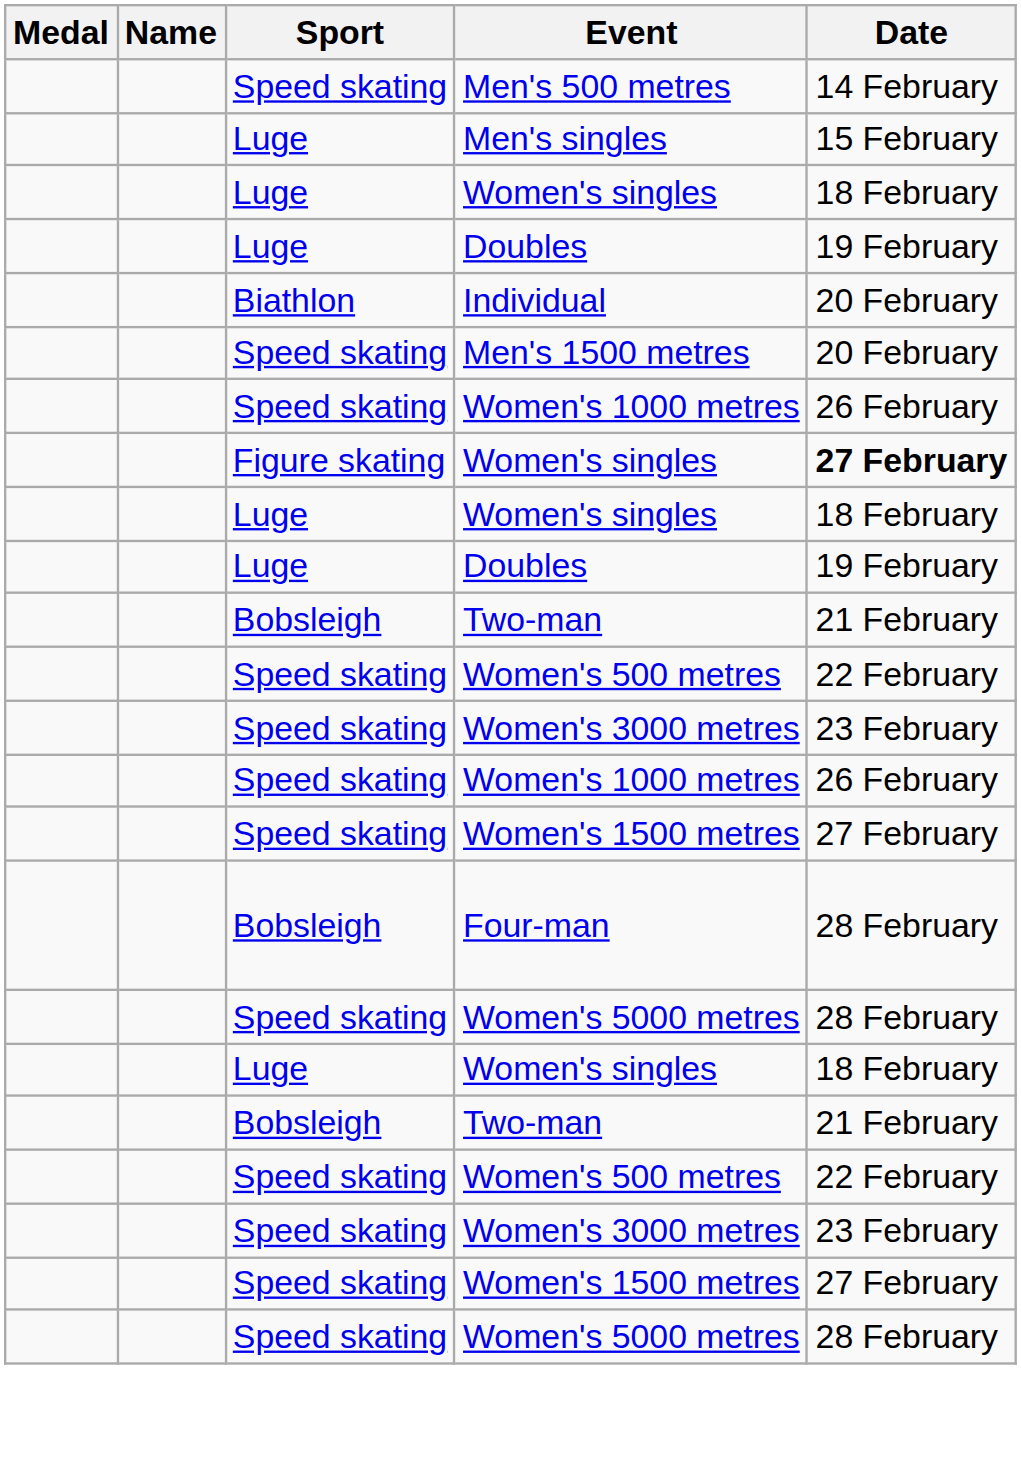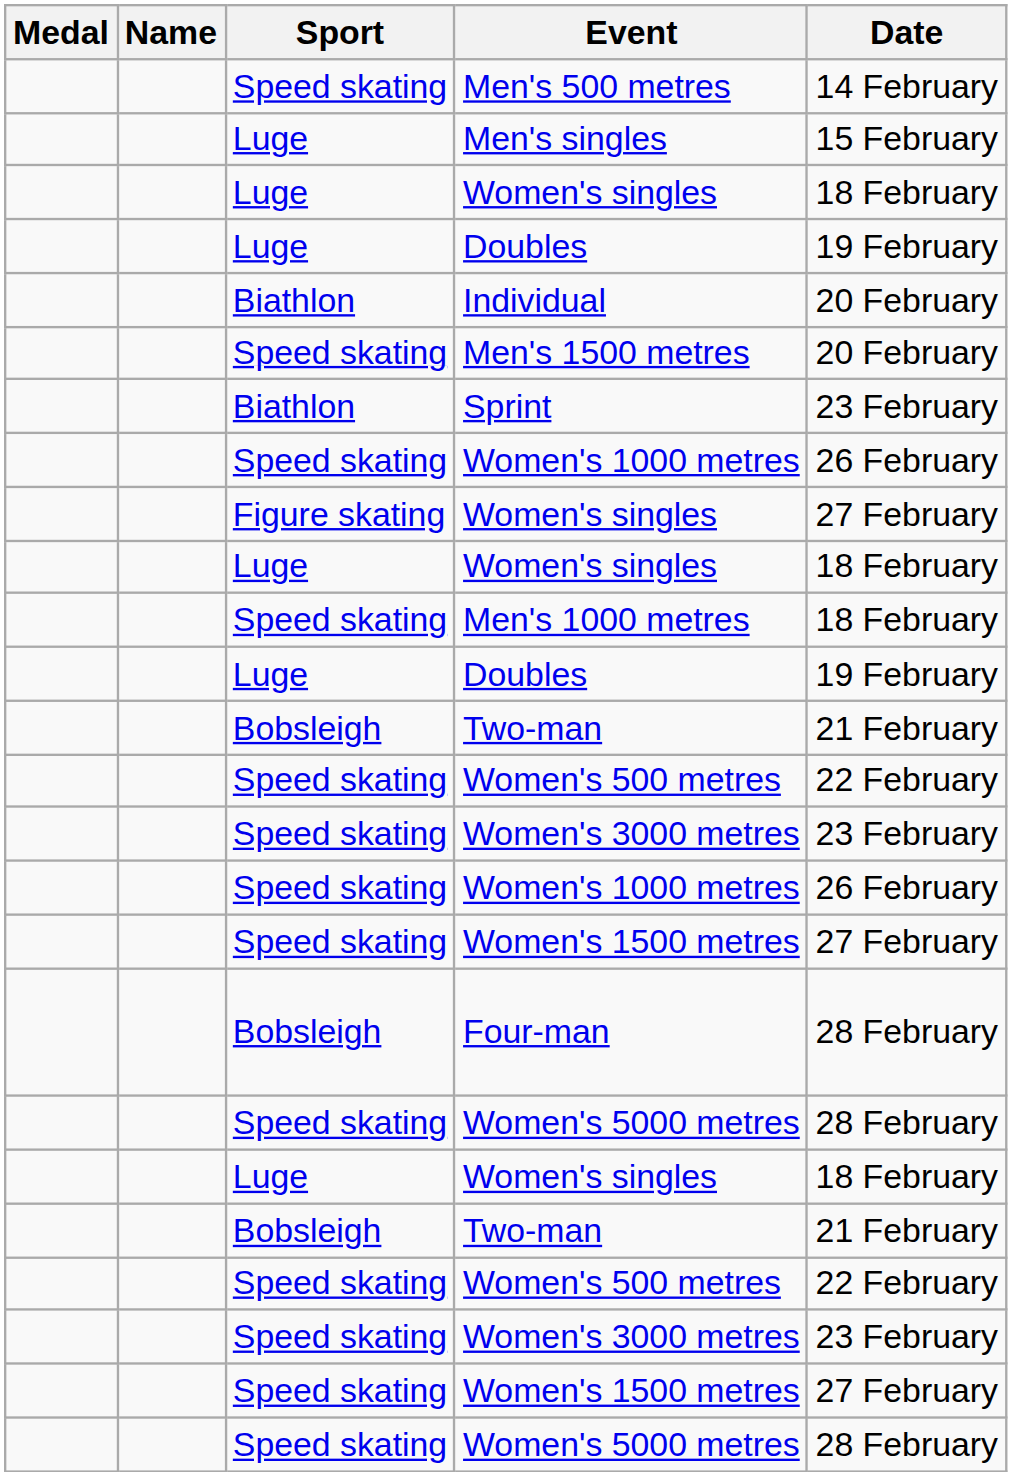 <table class="wikitable sortable" style="font-size:90%">
 <tr>
 <th>Medal</th>
 <th>Name</th>
 <th>Sport</th>
 <th>Event</th>
 <th>Date</th>
 </tr>
 <tr>
 <td></td>
 <td></td>
 <td><a href='#'>Speed skating</a></td>
 <td><a href='#'>Men's 500 metres</a></td>
 <td>14 February</td>
 </tr>
 <tr>
 <td></td>
 <td></td>
 <td><a href='#'>Luge</a></td>
 <td><a href='#'>Men's singles</a></td>
 <td>15 February</td>
 </tr>
 <tr>
 <td></td>
 <td></td>
 <td><a href='#'>Luge</a></td>
 <td><a href='#'>Women's singles</a></td>
 <td>18 February</td>
 </tr>
 <tr>
 <td></td>
 <td> <br> </td>
 <td><a href='#'>Luge</a></td>
 <td><a href='#'>Doubles</a></td>
 <td>19 February</td>
 </tr>
 <tr>
 <td></td>
 <td></td>
 <td><a href='#'>Biathlon</a></td>
 <td><a href='#'>Individual</a></td>
 <td>20 February</td>
 </tr>
 <tr>
 <td></td>
 <td></td>
 <td><a href='#'>Speed skating</a></td>
 <td><a href='#'>Men's 1500 metres</a></td>
 <td>20 February</td>
 </tr>
 <tr>
 <td></td>
 <td></td>
+<td><a href='#'>Biathlon</a></td>
+<td><a href='#'>Sprint</a></td>
+<td>23 February</td>
+</tr>
+<tr>
+<td></td>
+<td></td>
 <td><a href='#'>Speed skating</a></td>
 <td><a href='#'>Women's 1000 metres</a></td>
 <td>26 February</td>
 </tr>
 <tr>
 <td></td>
 <td></td>
 <td><a href='#'>Figure skating</a></td>
 <td><a href='#'>Women's singles</a></td>
-<td><strong>27 February</strong></td>
+<td>27 February</td>
 </tr>
 <tr>
 <td></td>
 <td></td>
 <td><a href='#'>Luge</a></td>
 <td><a href='#'>Women's singles</a></td>
+<td>18 February</td>
+</tr>
+<tr>
+<td></td>
+<td></td>
+<td><a href='#'>Speed skating</a></td>
+<td><a href='#'>Men's 1000 metres</a></td>
 <td>18 February</td>
 </tr>
 <tr>
 <td></td>
 <td> <br> </td>
 <td><a href='#'>Luge</a></td>
 <td><a href='#'>Doubles</a></td>
 <td>19 February</td>
 </tr>
 <tr>
 <td></td>
 <td> <br> </td>
 <td><a href='#'>Bobsleigh</a></td>
 <td><a href='#'>Two-man</a></td>
 <td>21 February</td>
 </tr>
 <tr>
 <td></td>
 <td></td>
 <td><a href='#'>Speed skating</a></td>
 <td><a href='#'>Women's 500 metres</a></td>
 <td>22 February</td>
 </tr>
 <tr>
 <td></td>
 <td></td>
 <td><a href='#'>Speed skating</a></td>
 <td><a href='#'>Women's 3000 metres</a></td>
 <td>23 February</td>
 </tr>
 <tr>
 <td></td>
 <td></td>
 <td><a href='#'>Speed skating</a></td>
 <td><a href='#'>Women's 1000 metres</a></td>
 <td>26 February</td>
 </tr>
 <tr>
 <td></td>
 <td></td>
 <td><a href='#'>Speed skating</a></td>
 <td><a href='#'>Women's 1500 metres</a></td>
 <td>27 February</td>
 </tr>
 <tr>
 <td></td>
 <td> <br>  <br>  <br> </td>
 <td><a href='#'>Bobsleigh</a></td>
 <td><a href='#'>Four-man</a></td>
 <td>28 February</td>
 </tr>
 <tr>
 <td></td>
 <td></td>
 <td><a href='#'>Speed skating</a></td>
 <td><a href='#'>Women's 5000 metres</a></td>
 <td>28 February</td>
 </tr>
 <tr>
 <td></td>
 <td></td>
 <td><a href='#'>Luge</a></td>
 <td><a href='#'>Women's singles</a></td>
 <td>18 February</td>
 </tr>
 <tr>
 <td></td>
 <td> <br> </td>
 <td><a href='#'>Bobsleigh</a></td>
 <td><a href='#'>Two-man</a></td>
 <td>21 February</td>
 </tr>
 <tr>
 <td></td>
 <td></td>
 <td><a href='#'>Speed skating</a></td>
 <td><a href='#'>Women's 500 metres</a></td>
 <td>22 February</td>
 </tr>
 <tr>
 <td></td>
 <td></td>
 <td><a href='#'>Speed skating</a></td>
 <td><a href='#'>Women's 3000 metres</a></td>
 <td>23 February</td>
 </tr>
 <tr>
 <td></td>
 <td></td>
 <td><a href='#'>Speed skating</a></td>
 <td><a href='#'>Women's 1500 metres</a></td>
 <td>27 February</td>
 </tr>
 <tr>
 <td></td>
 <td></td>
 <td><a href='#'>Speed skating</a></td>
 <td><a href='#'>Women's 5000 metres</a></td>
 <td>28 February</td>
 </tr>
 </table>
